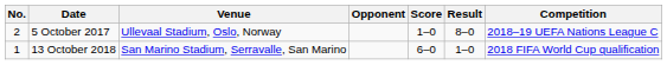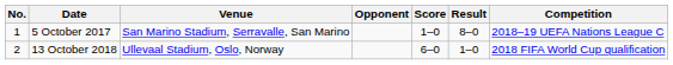 <table class="wikitable sortable">
 <tr>
 <th scope="col">No.</th>
 <th scope="col">Date</th>
 <th scope="col">Venue</th>
 <th scope="col">Opponent</th>
 <th scope="col">Score</th>
 <th scope="col">Result</th>
 <th scope="col">Competition</th>
 </tr>
 <tr>
-<td style="text-align:center">2</td>
+<td style="text-align:center">1</td>
 <td>5 October 2017</td>
-<td><a href='#'>Ullevaal Stadium</a>, <a href='#'>Oslo</a>, Norway</td>
+<td><a href='#'>San Marino Stadium</a>, <a href='#'>Serravalle</a>, San Marino</td>
 <td></td>
 <td style="text-align:center">1–0</td>
 <td style="text-align:center">8–0</td>
 <td><a href='#'>2018–19 UEFA Nations League C</a></td>
 </tr>
 <tr>
-<td style="text-align:center">1</td>
+<td style="text-align:center">2</td>
 <td>13 October 2018</td>
-<td><a href='#'>San Marino Stadium</a>, <a href='#'>Serravalle</a>, San Marino</td>
+<td><a href='#'>Ullevaal Stadium</a>, <a href='#'>Oslo</a>, Norway</td>
 <td></td>
 <td style="text-align:center">6–0</td>
 <td style="text-align:center">1–0</td>
 <td><a href='#'>2018 FIFA World Cup qualification</a></td>
 </tr>
 </table>
